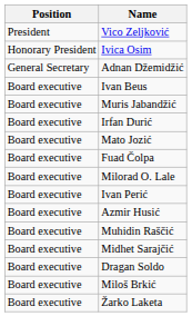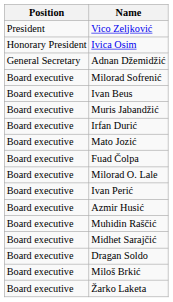 <table class="wikitable">
 <tr>
 <th>Position</th>
 <th>Name</th>
 </tr>
 <tr>
 <td>President</td>
 <td><a href='#'>Vico Zeljković</a></td>
 </tr>
 <tr>
 <td>Honorary President</td>
 <td><a href='#'>Ivica Osim</a></td>
 </tr>
 <tr>
 <td>General Secretary</td>
 <td>Adnan Džemidžić</td>
+</tr>
+<tr>
+<td>Board executive</td>
+<td>Milorad Sofrenić</td>
 </tr>
 <tr>
 <td>Board executive</td>
 <td>Ivan Beus</td>
 </tr>
 <tr>
 <td>Board executive</td>
 <td>Muris Jabandžić</td>
 </tr>
 <tr>
 <td>Board executive</td>
 <td>Irfan Durić</td>
 </tr>
 <tr>
 <td>Board executive</td>
 <td>Mato Jozić</td>
 </tr>
 <tr>
 <td>Board executive</td>
 <td>Fuad Čolpa</td>
 </tr>
 <tr>
 <td>Board executive</td>
 <td>Milorad O. Lale</td>
 </tr>
 <tr>
 <td>Board executive</td>
 <td>Ivan Perić</td>
 </tr>
 <tr>
 <td>Board executive</td>
 <td>Azmir Husić</td>
 </tr>
 <tr>
 <td>Board executive</td>
 <td>Muhidin Raščić</td>
 </tr>
 <tr>
 <td>Board executive</td>
 <td>Midhet Sarajčić</td>
 </tr>
 <tr>
 <td>Board executive</td>
 <td>Dragan Soldo</td>
 </tr>
 <tr>
 <td>Board executive</td>
 <td>Miloš Brkić</td>
 </tr>
 <tr>
 <td>Board executive</td>
 <td>Žarko Laketa</td>
 </tr>
 </table>
